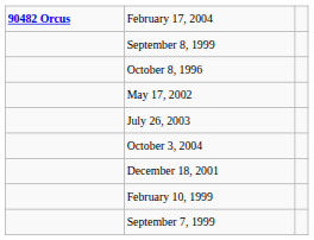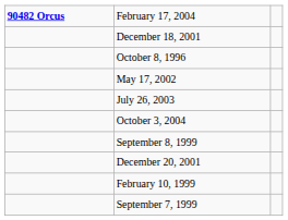 <table class="wikitable" style="font-size: 89%; float: left; width: 26em; margin-right: 1em; height: 280px">
 <tr>
 <td><strong><a href='#'>90482 Orcus</a></strong></td>
 <td>February 17, 2004</td>
 <td> </td>
 </tr>
 <tr>
-<td></td>
-<td>September 8, 1999</td>
+<td><strong></strong></td>
+<td>December 18, 2001</td>
 <td> </td>
 </tr>
 <tr>
 <td><strong></strong></td>
 <td>October 8, 1996</td>
 <td> </td>
 </tr>
 <tr>
 <td><strong></strong></td>
 <td>May 17, 2002</td>
 <td> </td>
 </tr>
 <tr>
 <td><strong></strong></td>
 <td>July 26, 2003</td>
 <td> </td>
 </tr>
 <tr>
 <td><strong></strong></td>
 <td>October 3, 2004</td>
 <td> </td>
 </tr>
 <tr>
+<td></td>
+<td>September 8, 1999</td>
+<td> </td>
+</tr>
+<tr>
 <td><strong></strong></td>
-<td>December 18, 2001</td>
+<td>December 20, 2001</td>
 <td> </td>
 </tr>
 <tr>
 <td></td>
 <td>February 10, 1999</td>
 <td> </td>
 </tr>
 <tr>
 <td></td>
 <td>September 7, 1999</td>
 <td> </td>
 </tr>
 </table>
